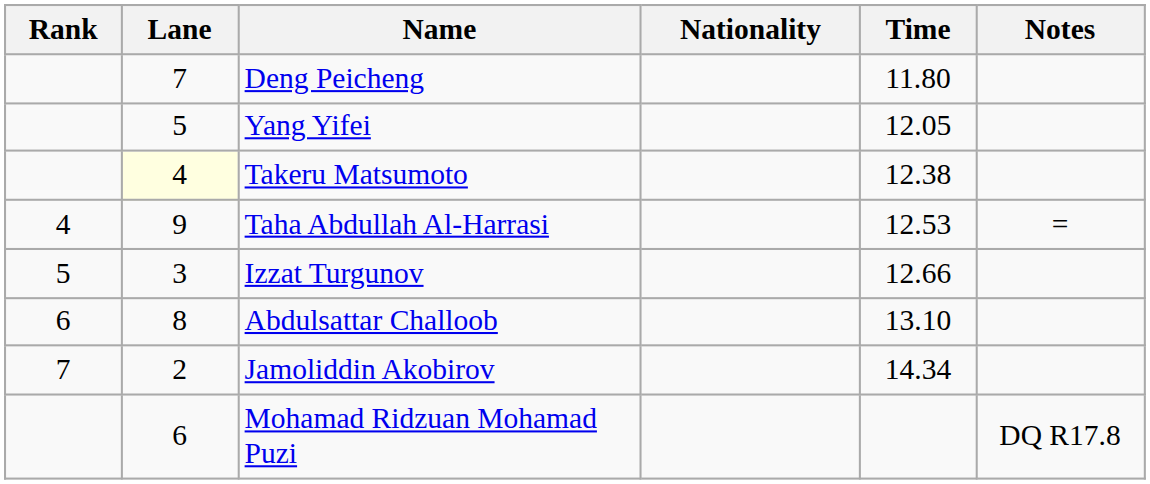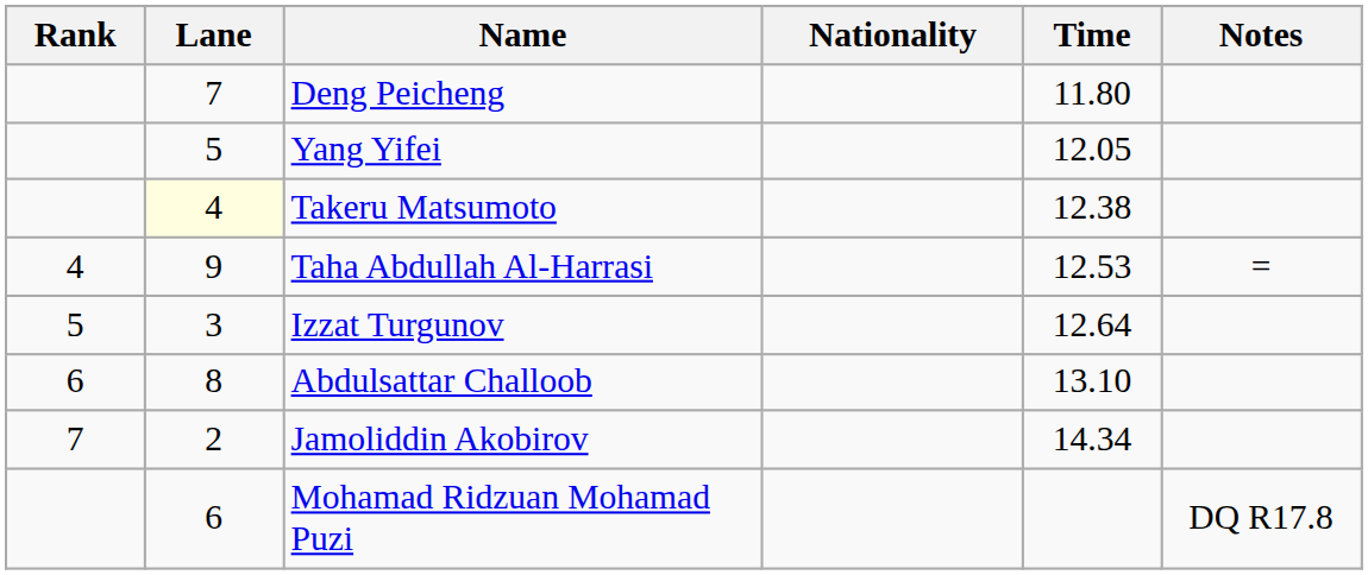 <table class="wikitable sortable" style="font-size:90%; text-align:center">
 <tr>
 <th width="50">Rank</th>
 <th width="50">Lane</th>
 <th width="190">Name</th>
 <th width="100">Nationality</th>
 <th width="50">Time</th>
 <th width="75">Notes</th>
 </tr>
 <tr>
 <td></td>
 <td>7</td>
 <td align="left"><a href='#'>Deng Peicheng</a></td>
 <td align="left"></td>
 <td>11.80</td>
 <td></td>
 </tr>
 <tr>
 <td></td>
 <td>5</td>
 <td align="left"><a href='#'>Yang Yifei</a></td>
 <td align="left"></td>
 <td>12.05</td>
 <td></td>
 </tr>
 <tr>
 <td></td>
 <td style="background: lightyellow;">4</td>
 <td align="left"><a href='#'>Takeru Matsumoto</a></td>
 <td align="left"></td>
 <td>12.38</td>
 <td></td>
 </tr>
 <tr>
 <td>4</td>
 <td>9</td>
 <td align="left"><a href='#'>Taha Abdullah Al-Harrasi</a></td>
 <td align="left"></td>
 <td>12.53</td>
 <td>=</td>
 </tr>
 <tr>
 <td>5</td>
 <td>3</td>
 <td align="left"><a href='#'>Izzat Turgunov</a></td>
 <td align="left"></td>
-<td>12.66</td>
+<td>12.64</td>
 <td></td>
 </tr>
 <tr>
 <td>6</td>
 <td>8</td>
 <td align="left"><a href='#'>Abdulsattar Challoob</a></td>
 <td align="left"></td>
 <td>13.10</td>
 <td></td>
 </tr>
 <tr>
 <td>7</td>
 <td>2</td>
 <td align="left"><a href='#'>Jamoliddin Akobirov</a></td>
 <td align="left"></td>
 <td>14.34</td>
 <td></td>
 </tr>
 <tr>
 <td></td>
 <td>6</td>
 <td align="left"><a href='#'>Mohamad Ridzuan Mohamad Puzi</a></td>
 <td align="left"></td>
 <td></td>
 <td>DQ R17.8</td>
 </tr>
 </table>
